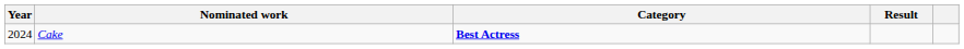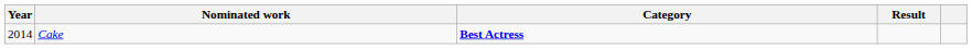 <table class="wikitable sortable">
 <tr>
 <th scope="col" style="width:1em;">Year</th>
 <th scope="col" style="width:39em;">Nominated work</th>
 <th scope="col" style="width:39em;">Category</th>
 <th scope="col" style="width:5em;">Result</th>
 <th scope="col" style="width:2em;" class="unsortable"></th>
 </tr>
 <tr>
-<td>2024</td>
+<td>2014</td>
 <td><em><a href='#'>Cake</a></em></td>
 <td><strong><a href='#'>Best Actress</a></strong></td>
 <td></td>
 <td></td>
 </tr>
 </table>
